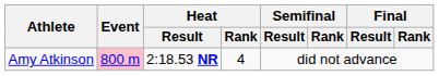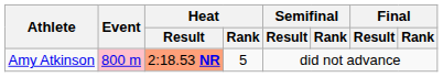 <table class="wikitable" style="font-size:90%">
 <tr>
 <th rowspan="2">Athlete</th>
 <th rowspan="2">Event</th>
 <th colspan="2">Heat</th>
 <th colspan="2">Semifinal</th>
 <th colspan="2">Final</th>
 </tr>
 <tr style="font-size:95%">
 <th>Result</th>
 <th>Rank</th>
 <th>Result</th>
 <th>Rank</th>
 <th>Result</th>
 <th>Rank</th>
 </tr>
 <tr align=center>
 <td align=left><a href='#'>Amy Atkinson</a></td>
 <td align=left style="background: pink;"><a href='#'>800 m</a></td>
-<td>2:18.53 <strong><a href='#'>NR</a></strong></td>
-<td>4</td>
+<td style="background: lightsalmon;">2:18.53 <strong><a href='#'>NR</a></strong></td>
+<td>5</td>
 <td colspan=4>did not advance</td>
 </tr>
 </table>
